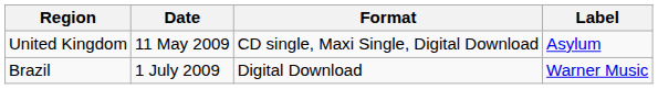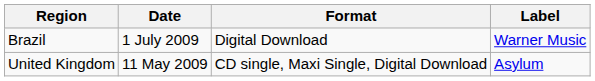 <table class="wikitable">
 <tr>
 <th>Region</th>
 <th>Date</th>
 <th>Format</th>
 <th>Label</th>
 </tr>
 <tr>
+<td>Brazil</td>
+<td rowspan="1">1 July 2009</td>
+<td>Digital Download</td>
+<td rowspan="1"><a href='#'>Warner Music</a></td>
+</tr>
+<tr>
 <td>United Kingdom</td>
 <td rowspan="1">11 May 2009</td>
 <td>CD single, Maxi Single, Digital Download</td>
 <td rowspan="1"><a href='#'>Asylum</a></td>
 </tr>
-<tr>
-<td>Brazil</td>
-<td rowspan="1">1 July 2009</td>
-<td>Digital Download</td>
-<td rowspan="1"><a href='#'>Warner Music</a></td>
-</tr>
 </table>
